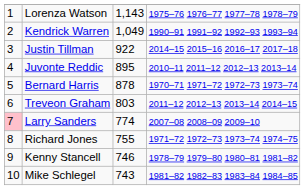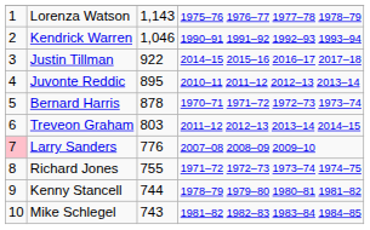 <table class="wikitable">
 <tr>
 </tr>
 <tr>
 <td>1</td>
 <td>Lorenza Watson</td>
 <td>1,143</td>
 <td style="font-size:80%;"><a href='#'>1975–76</a> <a href='#'>1976–77</a> <a href='#'>1977–78</a> <a href='#'>1978–79</a></td>
 </tr>
 <tr>
 <td>2</td>
 <td><a href='#'>Kendrick Warren</a></td>
-<td>1,049</td>
+<td>1,046</td>
 <td style="font-size:80%;"><a href='#'>1990–91</a> <a href='#'>1991–92</a> <a href='#'>1992–93</a> <a href='#'>1993–94</a></td>
 </tr>
 <tr>
 <td>3</td>
 <td><a href='#'>Justin Tillman</a></td>
 <td>922</td>
 <td style="font-size:80%;"><a href='#'>2014–15</a> <a href='#'>2015–16</a> <a href='#'>2016–17</a> <a href='#'>2017–18</a></td>
 </tr>
 <tr>
 <td>4</td>
 <td><a href='#'>Juvonte Reddic</a></td>
 <td>895</td>
 <td style="font-size:80%;"><a href='#'>2010–11</a> <a href='#'>2011–12</a> <a href='#'>2012–13</a> <a href='#'>2013–14</a></td>
 </tr>
 <tr>
 <td>5</td>
 <td><a href='#'>Bernard Harris</a></td>
 <td>878</td>
 <td style="font-size:80%;"><a href='#'>1970–71</a> <a href='#'>1971–72</a> <a href='#'>1972–73</a> <a href='#'>1973–74</a></td>
 </tr>
 <tr>
 <td>6</td>
 <td><a href='#'>Treveon Graham</a></td>
 <td>803</td>
 <td style="font-size:80%;"><a href='#'>2011–12</a> <a href='#'>2012–13</a> <a href='#'>2013–14</a> <a href='#'>2014–15</a></td>
 </tr>
 <tr>
 <td style="background: pink;">7</td>
 <td><a href='#'>Larry Sanders</a></td>
-<td>774</td>
+<td>776</td>
 <td style="font-size:80%;"><a href='#'>2007–08</a> <a href='#'>2008–09</a> <a href='#'>2009–10</a></td>
 </tr>
 <tr>
 <td>8</td>
 <td>Richard Jones</td>
 <td>755</td>
 <td style="font-size:80%;"><a href='#'>1971–72</a> <a href='#'>1972–73</a> <a href='#'>1973–74</a> <a href='#'>1974–75</a></td>
 </tr>
 <tr>
 <td>9</td>
 <td>Kenny Stancell</td>
-<td>746</td>
+<td>744</td>
 <td style="font-size:80%;"><a href='#'>1978–79</a> <a href='#'>1979–80</a> <a href='#'>1980–81</a> <a href='#'>1981–82</a></td>
 </tr>
 <tr>
 <td>10</td>
 <td>Mike Schlegel</td>
 <td>743</td>
 <td style="font-size:80%;"><a href='#'>1981–82</a> <a href='#'>1982–83</a> <a href='#'>1983–84</a> <a href='#'>1984–85</a></td>
 </tr>
 </table>
